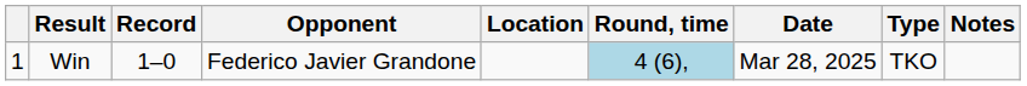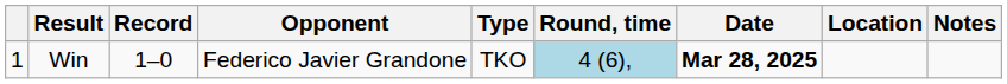 <table class="wikitable" style="text-align:center">
 <tr>
 <th></th>
 <th>Result</th>
 <th>Record</th>
 <th>Opponent</th>
-<th>Location</th>
+<th>Type</th>
 <th>Round, time</th>
 <th>Date</th>
-<th>Type</th>
+<th>Location</th>
 <th>Notes</th>
 </tr>
 <tr>
 <td>1</td>
 <td>Win</td>
 <td>1–0</td>
 <td align=left>Federico Javier Grandone</td>
+<td>TKO</td>
+<td style="background: lightblue;">4 (6), </td>
+<td><strong>Mar 28, 2025</strong></td>
 <td align=left></td>
-<td style="background: lightblue;">4 (6), </td>
-<td>Mar 28, 2025</td>
-<td>TKO</td>
 <td align=left></td>
 </tr>
 </table>
